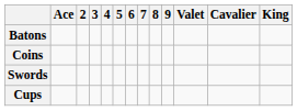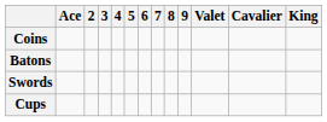 <table class="wikitable">
 <tr>
 <th scope="col"></th>
 <th scope="col">Ace</th>
 <th scope="col">2</th>
 <th scope="col">3</th>
 <th scope="col">4</th>
 <th scope="col">5</th>
 <th scope="col">6</th>
 <th scope="col">7</th>
 <th scope="col">8</th>
 <th scope="col">9</th>
 <th scope="col">Valet</th>
 <th scope="col">Cavalier</th>
 <th scope="col">King</th>
 </tr>
 <tr>
-<th scope="row">Batons</th>
+<th scope="row">Coins</th>
 <td></td>
 <td></td>
 <td></td>
 <td></td>
 <td></td>
 <td></td>
 <td></td>
 <td></td>
 <td></td>
 <td></td>
 <td></td>
 <td></td>
 </tr>
 <tr>
-<th scope="row">Coins</th>
+<th scope="row">Batons</th>
 <td></td>
 <td></td>
 <td></td>
 <td></td>
 <td></td>
 <td></td>
 <td></td>
 <td></td>
 <td></td>
 <td></td>
 <td></td>
 <td></td>
 </tr>
 <tr>
 <th scope="row">Swords</th>
 <td></td>
 <td></td>
 <td></td>
 <td></td>
 <td></td>
 <td></td>
 <td></td>
 <td></td>
 <td></td>
 <td></td>
 <td></td>
 <td></td>
 </tr>
 <tr>
 <th scope="row">Cups</th>
 <td></td>
 <td></td>
 <td></td>
 <td></td>
 <td></td>
 <td></td>
 <td></td>
 <td></td>
 <td></td>
 <td></td>
 <td></td>
 <td></td>
 </tr>
 </table>
